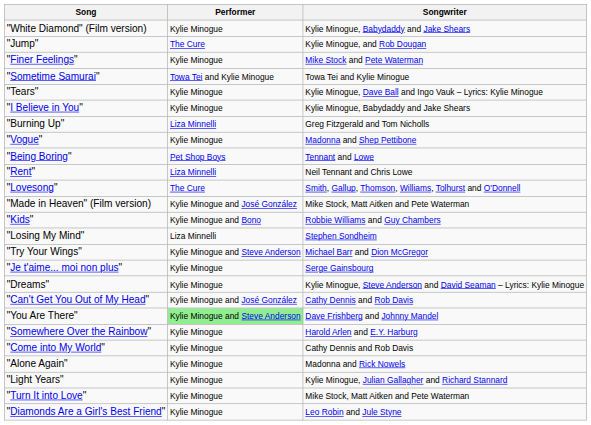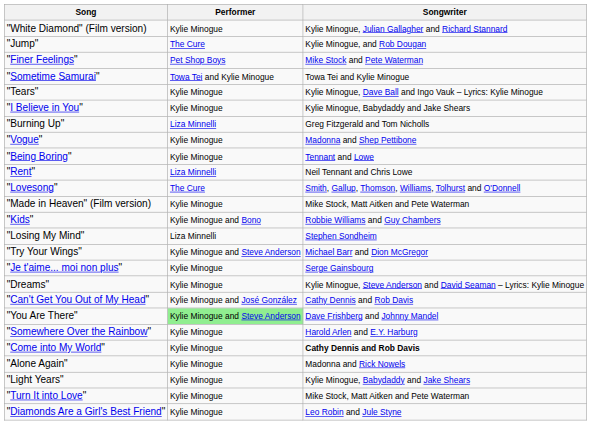 <table class="wikitable">
 <tr>
 <th><small>Song</small></th>
 <th><small>Performer</small></th>
 <th><small>Songwriter</small></th>
 </tr>
 <tr>
 <td>"White Diamond" (Film version)</td>
 <td><small>Kylie Minogue</small></td>
-<td><small>Kylie Minogue, <a href='#'>Babydaddy</a> and <a href='#'>Jake Shears</a></small></td>
+<td><small>Kylie Minogue, <a href='#'>Julian Gallagher</a> and <a href='#'>Richard Stannard</a></small></td>
 </tr>
 <tr>
 <td>"Jump"</td>
 <td><small><a href='#'>The Cure</a></small></td>
 <td><small>Kylie Minogue, and <a href='#'>Rob Dougan</a></small></td>
 </tr>
 <tr>
 <td>"<a href='#'>Finer Feelings</a>"</td>
-<td><small>Kylie Minogue</small></td>
+<td><small><a href='#'>Pet Shop Boys</a></small></td>
 <td><small><a href='#'>Mike Stock</a> and <a href='#'>Pete Waterman</a></small></td>
 </tr>
 <tr>
 <td>"<a href='#'>Sometime Samurai</a>"</td>
 <td><small><a href='#'>Towa Tei</a> and Kylie Minogue</small></td>
 <td><small>Towa Tei and Kylie Minogue</small></td>
 </tr>
 <tr>
 <td>"Tears"</td>
 <td><small>Kylie Minogue</small></td>
 <td><small>Kylie Minogue, <a href='#'>Dave Ball</a> and Ingo Vauk – Lyrics: Kylie Minogue</small></td>
 </tr>
 <tr>
 <td>"<a href='#'>I Believe in You</a>"</td>
 <td><small>Kylie Minogue</small></td>
 <td><small>Kylie Minogue, Babydaddy and Jake Shears</small></td>
 </tr>
 <tr>
 <td>"Burning Up"</td>
 <td><small><a href='#'>Liza Minnelli</a></small></td>
 <td><small>Greg Fitzgerald and Tom Nicholls</small></td>
 </tr>
 <tr>
 <td>"<a href='#'>Vogue</a>"</td>
 <td><small>Kylie Minogue</small></td>
 <td><small><a href='#'>Madonna</a> and <a href='#'>Shep Pettibone</a></small></td>
 </tr>
 <tr>
 <td>"<a href='#'>Being Boring</a>"</td>
-<td><small><a href='#'>Pet Shop Boys</a></small></td>
+<td><small>Kylie Minogue</small></td>
 <td><small><a href='#'>Tennant</a> and <a href='#'>Lowe</a></small></td>
 </tr>
 <tr>
 <td>"<a href='#'>Rent</a>"</td>
 <td><small><a href='#'>Liza Minnelli</a></small></td>
 <td><small>Neil Tennant and Chris Lowe</small></td>
 </tr>
 <tr>
 <td>"<a href='#'>Lovesong</a>"</td>
 <td><small><a href='#'>The Cure</a></small></td>
 <td><small><a href='#'>Smith</a>, <a href='#'>Gallup</a>, <a href='#'>Thomson</a>, <a href='#'>Williams</a>, <a href='#'>Tolhurst</a> and <a href='#'>O'Donnell</a></small></td>
 </tr>
 <tr>
 <td>"Made in Heaven" (Film version)</td>
-<td><small>Kylie Minogue and <a href='#'>José González</a></small></td>
+<td><small>Kylie Minogue</small></td>
 <td><small>Mike Stock, Matt Aitken and Pete Waterman</small></td>
 </tr>
 <tr>
 <td>"<a href='#'>Kids</a>"</td>
 <td><small>Kylie Minogue and <a href='#'>Bono</a></small></td>
 <td><small><a href='#'>Robbie Williams</a> and <a href='#'>Guy Chambers</a></small></td>
 </tr>
 <tr>
 <td>"Losing My Mind"</td>
 <td><small>Liza Minnelli</small></td>
 <td><small><a href='#'>Stephen Sondheim</a></small></td>
 </tr>
 <tr>
 <td>"Try Your Wings"</td>
 <td><small>Kylie Minogue and <a href='#'>Steve Anderson</a></small></td>
 <td><small><a href='#'>Michael Barr</a> and <a href='#'>Dion McGregor</a></small></td>
 </tr>
 <tr>
 <td>"<a href='#'>Je t'aime... moi non plus</a>"</td>
 <td><small>Kylie Minogue</small></td>
 <td><small><a href='#'>Serge Gainsbourg</a></small></td>
 </tr>
 <tr>
 <td>"Dreams"</td>
 <td><small>Kylie Minogue</small></td>
 <td><small>Kylie Minogue, <a href='#'>Steve Anderson</a> and <a href='#'>David Seaman</a> – Lyrics: Kylie Minogue</small></td>
 </tr>
 <tr>
 <td>"<a href='#'>Can't Get You Out of My Head</a>"</td>
 <td><small>Kylie Minogue and <a href='#'>José González</a></small></td>
 <td><small><a href='#'>Cathy Dennis</a> and <a href='#'>Rob Davis</a></small></td>
 </tr>
 <tr>
 <td>"You Are There"</td>
 <td style="background: lightgreen;"><small>Kylie Minogue and <a href='#'>Steve Anderson</a></small></td>
 <td><small><a href='#'>Dave Frishberg</a> and <a href='#'>Johnny Mandel</a></small></td>
 </tr>
 <tr>
 <td>"<a href='#'>Somewhere Over the Rainbow</a>"</td>
 <td><small>Kylie Minogue</small></td>
 <td><small><a href='#'>Harold Arlen</a> and <a href='#'>E.Y. Harburg</a></small></td>
 </tr>
 <tr>
 <td>"<a href='#'>Come into My World</a>"</td>
 <td><small>Kylie Minogue</small></td>
-<td><small>Cathy Dennis and Rob Davis</small></td>
+<td><strong><small>Cathy Dennis and Rob Davis</small></strong></td>
 </tr>
 <tr>
 <td>"Alone Again"</td>
 <td><small>Kylie Minogue</small></td>
 <td><small>Madonna and <a href='#'>Rick Nowels</a></small></td>
 </tr>
 <tr>
 <td>"Light Years"</td>
 <td><small>Kylie Minogue</small></td>
-<td><small>Kylie Minogue, <a href='#'>Julian Gallagher</a> and <a href='#'>Richard Stannard</a></small></td>
+<td><small>Kylie Minogue, <a href='#'>Babydaddy</a> and <a href='#'>Jake Shears</a></small></td>
 </tr>
 <tr>
 <td>"<a href='#'>Turn It into Love</a>"</td>
 <td><small>Kylie Minogue</small></td>
 <td><small>Mike Stock, Matt Aitken and Pete Waterman</small></td>
 </tr>
 <tr>
 <td>"<a href='#'>Diamonds Are a Girl's Best Friend</a>"</td>
 <td><small>Kylie Minogue</small></td>
 <td><small><a href='#'>Leo Robin</a> and <a href='#'>Jule Styne</a></small></td>
 </tr>
 </table>
